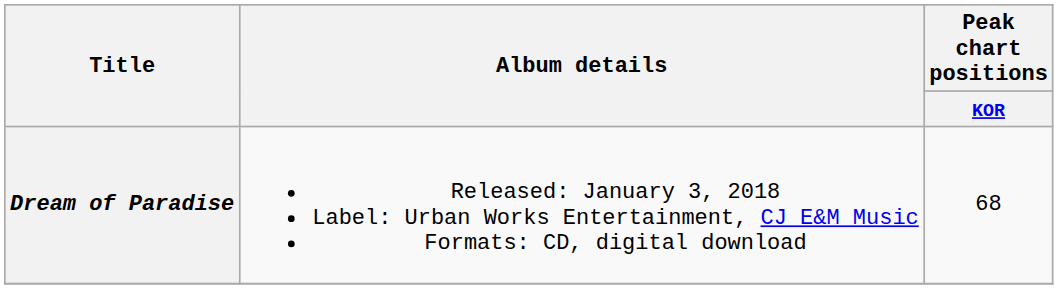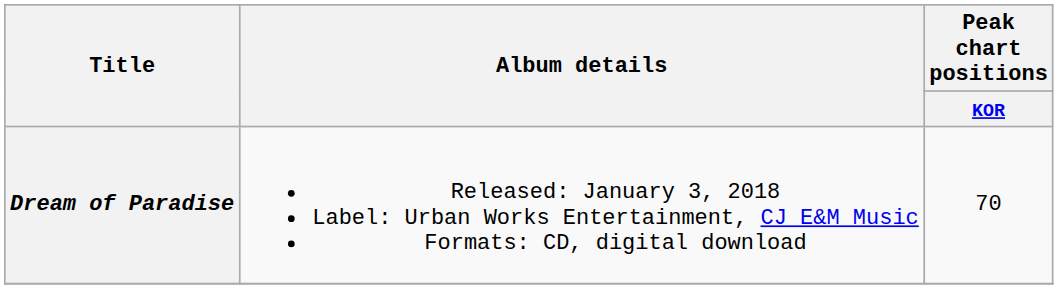 <table class="wikitable plainrowheaders" style="text-align:center;">
 <tr>
 <th scope="col" rowspan="2">Title</th>
 <th scope="col" rowspan="2">Album details</th>
 <th scope="col" colspan="1" style="width:5em;">Peak chart positions</th>
 </tr>
 <tr>
 <th><small><a href='#'>KOR</a></small><br></th>
 </tr>
 <tr>
 <th scope="row"><em>Dream of Paradise</em></th>
 <td><br><ul><li>Released: January 3, 2018</li><li>Label: Urban Works Entertainment, <a href='#'>CJ E&M Music</a></li><li>Formats: CD, digital download</li></ul></td>
-<td>68</td>
+<td>70</td>
 </tr>
 <tr>
 </tr>
 </table>
